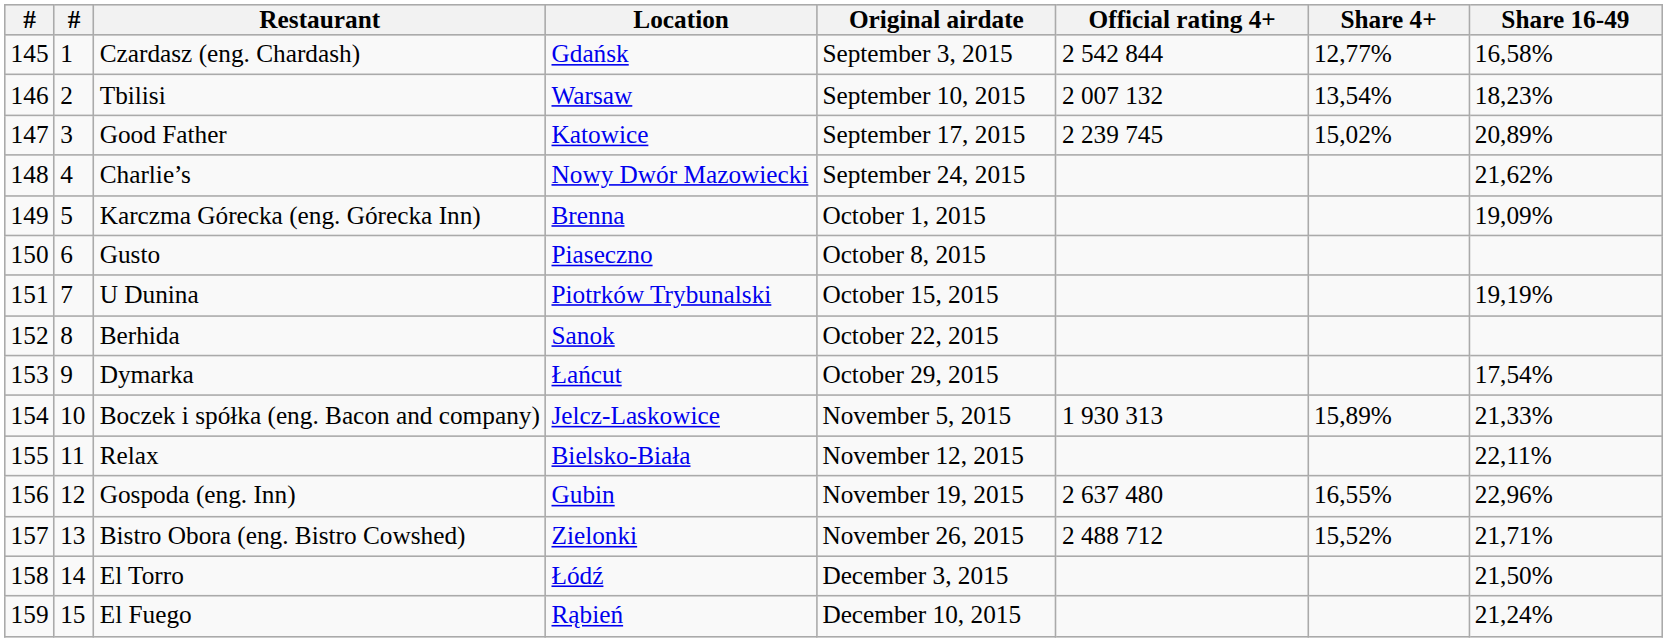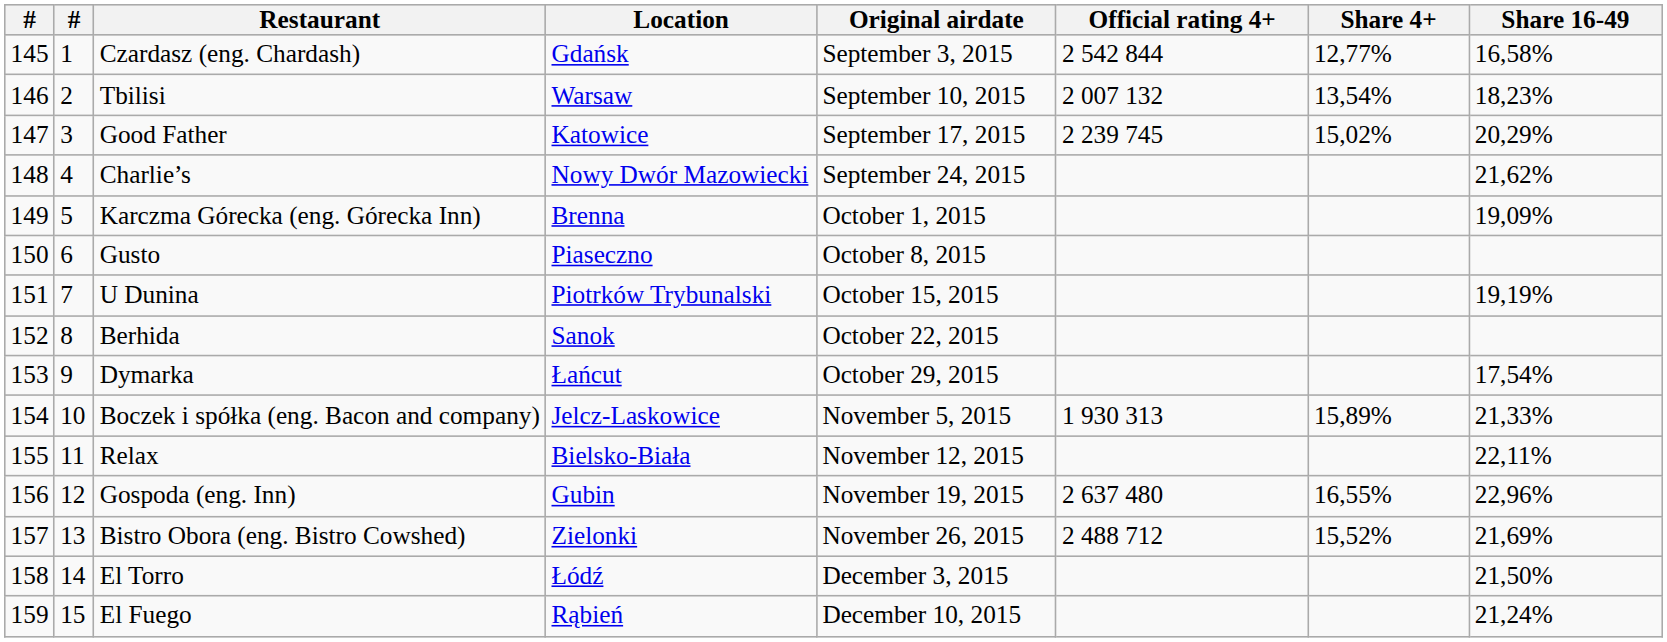 <table class=wikitable>
 <tr>
 <th style="padding: 0px 8px">#</th>
 <th style="padding: 0px 8px">#</th>
 <th style="padding: 0px 35px">Restaurant</th>
 <th style="padding: 0px 55px">Location</th>
 <th style="padding: 0px 20px">Original airdate</th>
 <th style="padding: 0px 20px">Official rating 4+</th>
 <th style="padding: 0px 20px">Share 4+</th>
 <th style="padding: 0px 20px">Share 16-49</th>
 </tr>
 <tr>
 <td>145</td>
 <td>1</td>
 <td>Czardasz (eng. Chardash)</td>
 <td><a href='#'>Gdańsk</a></td>
 <td>September 3, 2015</td>
 <td>2 542 844</td>
 <td>12,77%</td>
 <td>16,58%</td>
 </tr>
 <tr>
 <td>146</td>
 <td>2</td>
 <td>Tbilisi</td>
 <td><a href='#'>Warsaw</a></td>
 <td>September 10, 2015</td>
 <td>2 007 132</td>
 <td>13,54%</td>
 <td>18,23%</td>
 </tr>
 <tr>
 <td>147</td>
 <td>3</td>
 <td>Good Father </td>
 <td><a href='#'>Katowice</a></td>
 <td>September 17, 2015</td>
 <td>2 239 745</td>
 <td>15,02%</td>
-<td>20,89%</td>
+<td>20,29%</td>
 </tr>
 <tr>
 <td>148</td>
 <td>4</td>
 <td>Charlie’s </td>
 <td><a href='#'>Nowy Dwór Mazowiecki</a></td>
 <td>September 24, 2015</td>
 <td></td>
 <td></td>
 <td>21,62%</td>
 </tr>
 <tr>
 <td>149</td>
 <td>5</td>
 <td>Karczma Górecka (eng. Górecka Inn) </td>
 <td><a href='#'>Brenna</a></td>
 <td>October 1, 2015</td>
 <td></td>
 <td></td>
 <td>19,09%</td>
 </tr>
 <tr>
 <td>150</td>
 <td>6</td>
 <td>Gusto </td>
 <td><a href='#'>Piaseczno</a></td>
 <td>October 8, 2015</td>
 <td></td>
 <td></td>
 <td></td>
 </tr>
 <tr>
 <td>151</td>
 <td>7</td>
 <td>U Dunina </td>
 <td><a href='#'>Piotrków Trybunalski</a></td>
 <td>October 15, 2015</td>
 <td></td>
 <td></td>
 <td>19,19%</td>
 </tr>
 <tr>
 <td>152</td>
 <td>8</td>
 <td>Berhida </td>
 <td><a href='#'>Sanok</a></td>
 <td>October 22, 2015</td>
 <td></td>
 <td></td>
 <td></td>
 </tr>
 <tr>
 <td>153</td>
 <td>9</td>
 <td>Dymarka </td>
 <td><a href='#'>Łańcut</a></td>
 <td>October 29, 2015</td>
 <td></td>
 <td></td>
 <td>17,54%</td>
 </tr>
 <tr>
 <td>154</td>
 <td>10</td>
 <td>Boczek i spółka (eng. Bacon and company) </td>
 <td><a href='#'>Jelcz-Laskowice</a></td>
 <td>November 5, 2015</td>
 <td>1 930 313</td>
 <td>15,89%</td>
 <td>21,33%</td>
 </tr>
 <tr>
 <td>155</td>
 <td>11</td>
 <td>Relax </td>
 <td><a href='#'>Bielsko-Biała</a></td>
 <td>November 12, 2015</td>
 <td></td>
 <td></td>
 <td>22,11%</td>
 </tr>
 <tr>
 <td>156</td>
 <td>12</td>
 <td>Gospoda (eng. Inn) </td>
 <td><a href='#'>Gubin</a></td>
 <td>November 19, 2015</td>
 <td>2 637 480</td>
 <td>16,55%</td>
 <td>22,96%</td>
 </tr>
 <tr>
 <td>157</td>
 <td>13</td>
 <td>Bistro Obora (eng. Bistro Cowshed) </td>
 <td><a href='#'>Zielonki</a></td>
 <td>November 26, 2015</td>
 <td>2 488 712</td>
 <td>15,52%</td>
-<td>21,71%</td>
+<td>21,69%</td>
 </tr>
 <tr>
 <td>158</td>
 <td>14</td>
 <td>El Torro</td>
 <td><a href='#'>Łódź</a></td>
 <td>December 3, 2015</td>
 <td></td>
 <td></td>
 <td>21,50%</td>
 </tr>
 <tr>
 <td>159</td>
 <td>15</td>
 <td>El Fuego </td>
 <td><a href='#'>Rąbień</a></td>
 <td>December 10, 2015</td>
 <td></td>
 <td></td>
 <td>21,24%</td>
 </tr>
 </table>
